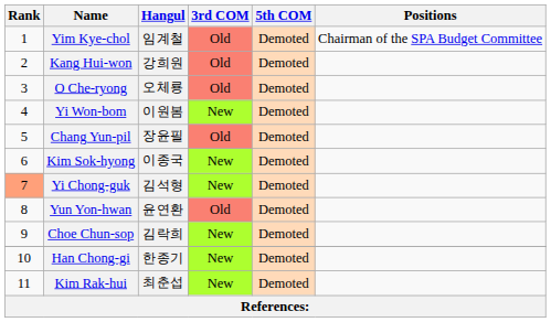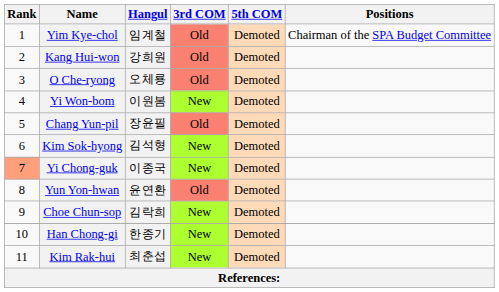 <table class="wikitable sortable">
 <tr>
 <th>Rank</th>
 <th>Name</th>
 <th class="unsortable"><a href='#'>Hangul</a></th>
 <th><a href='#'>3rd COM</a></th>
 <th><a href='#'>5th COM</a></th>
 <th>Positions</th>
 </tr>
 <tr>
 <td align="center">1</td>
 <th align="center" scope="row" style="font-weight:normal;"><a href='#'>Yim Kye-chol</a></th>
 <th align="center" scope="row" style="font-weight:normal;">임계철</th>
 <td style="background: Salmon" align="center">Old</td>
 <td style="background: PeachPuff" align="center">Demoted</td>
 <td>Chairman of the <a href='#'>SPA Budget Committee</a></td>
 </tr>
 <tr>
 <td align="center">2</td>
 <th align="center" scope="row" style="font-weight:normal;"><a href='#'>Kang Hui-won</a></th>
 <th align="center" scope="row" style="font-weight:normal;">강희원</th>
 <td style="background: Salmon" align="center">Old</td>
 <td style="background: PeachPuff" align="center">Demoted</td>
 <td></td>
 </tr>
 <tr>
 <td align="center">3</td>
 <th align="center" scope="row" style="font-weight:normal;"><a href='#'>O Che-ryong</a></th>
 <th align="center" scope="row" style="font-weight:normal;">오체룡</th>
 <td style="background: Salmon" align="center">Old</td>
 <td style="background: PeachPuff" align="center">Demoted</td>
 <td></td>
 </tr>
 <tr>
 <td align="center">4</td>
 <th align="center" scope="row" style="font-weight:normal;"><a href='#'>Yi Won-bom</a></th>
 <th align="center" scope="row" style="font-weight:normal;">이원봄</th>
 <td align="center" style="background: GreenYellow">New</td>
 <td style="background: PeachPuff" align="center">Demoted</td>
 <td></td>
 </tr>
 <tr>
 <td align="center">5</td>
 <th align="center" scope="row" style="font-weight:normal;"><a href='#'>Chang Yun-pil</a></th>
 <th align="center" scope="row" style="font-weight:normal;">장윤필</th>
 <td style="background: Salmon" align="center">Old</td>
 <td style="background: PeachPuff" align="center">Demoted</td>
 <td></td>
 </tr>
 <tr>
 <td align="center">6</td>
 <th align="center" scope="row" style="font-weight:normal;"><a href='#'>Kim Sok-hyong</a></th>
-<th align="center" scope="row" style="font-weight:normal;">이종국</th>
+<th align="center" scope="row" style="font-weight:normal;">김석형</th>
 <td align="center" style="background: GreenYellow">New</td>
 <td style="background: PeachPuff" align="center">Demoted</td>
 <td></td>
 </tr>
 <tr>
 <td align="center" style="background: lightsalmon;">7</td>
 <th align="center" scope="row" style="font-weight:normal;"><a href='#'>Yi Chong-guk</a></th>
-<th align="center" scope="row" style="font-weight:normal;">김석형</th>
+<th align="center" scope="row" style="font-weight:normal;">이종국</th>
 <td align="center" style="background: GreenYellow">New</td>
 <td style="background: PeachPuff" align="center">Demoted</td>
 <td></td>
 </tr>
 <tr>
 <td align="center">8</td>
 <th align="center" scope="row" style="font-weight:normal;"><a href='#'>Yun Yon-hwan</a></th>
 <th align="center" scope="row" style="font-weight:normal;">윤연환</th>
 <td style="background: Salmon" align="center">Old</td>
 <td style="background: PeachPuff" align="center">Demoted</td>
 <td></td>
 </tr>
 <tr>
 <td align="center">9</td>
 <th align="center" scope="row" style="font-weight:normal;"><a href='#'>Choe Chun-sop</a></th>
 <th align="center" scope="row" style="font-weight:normal;">김락희</th>
 <td align="center" style="background: GreenYellow">New</td>
 <td style="background: PeachPuff" align="center">Demoted</td>
 <td></td>
 </tr>
 <tr>
 </tr>
 <tr>
 <td align="center">10</td>
 <th align="center" scope="row" style="font-weight:normal;"><a href='#'>Han Chong-gi</a></th>
 <th align="center" scope="row" style="font-weight:normal;">한종기</th>
 <td align="center" style="background: GreenYellow">New</td>
 <td style="background: PeachPuff" align="center">Demoted</td>
 <td></td>
 </tr>
 <tr>
 <td align="center">11</td>
 <th align="center" scope="row" style="font-weight:normal;"><a href='#'>Kim Rak-hui</a></th>
 <th align="center" scope="row" style="font-weight:normal;">최춘섭</th>
 <td align="center" style="background: GreenYellow">New</td>
 <td style="background: PeachPuff" align="center">Demoted</td>
 <td></td>
 </tr>
 <tr>
 <th colspan="6" unsortable><strong>References:</strong><br></th>
 </tr>
 </table>
